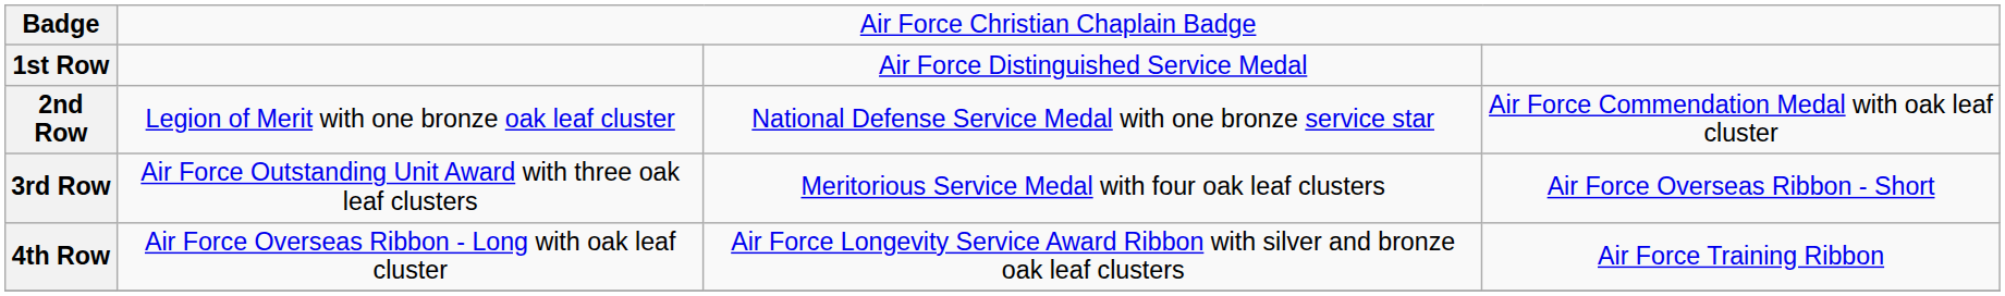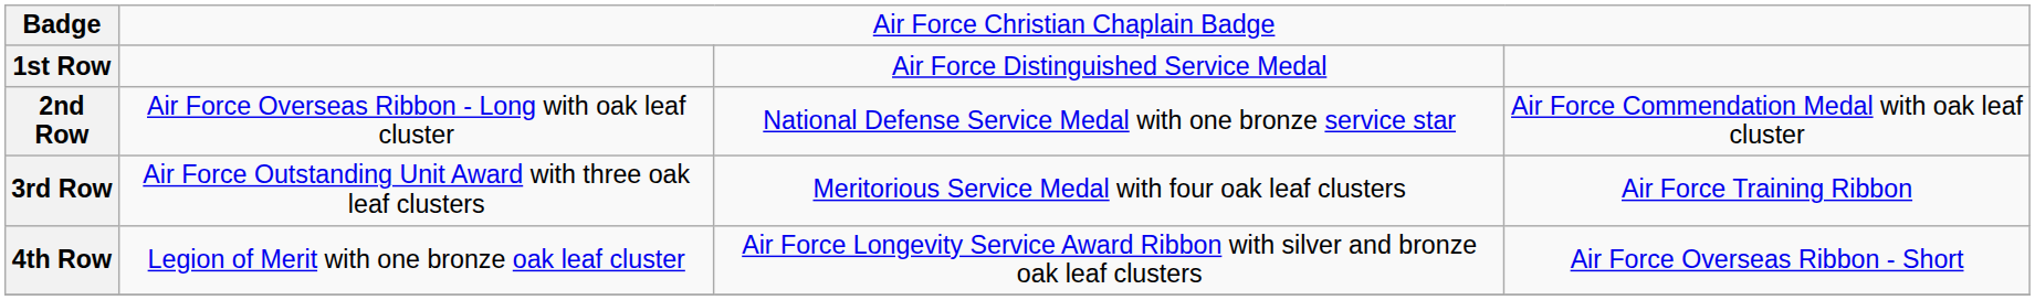 <table class="wikitable" style="margin:1em auto; text-align:center;">
 <tr>
 <th>Badge</th>
 <td colspan="3"><a href='#'>Air Force Christian Chaplain Badge</a></td>
 </tr>
 <tr>
 <th>1st Row</th>
 <td></td>
 <td><a href='#'>Air Force Distinguished Service Medal</a></td>
 <td></td>
 </tr>
 <tr>
 <th>2nd Row</th>
-<td><a href='#'>Legion of Merit</a> with one bronze <a href='#'>oak leaf cluster</a></td>
+<td><a href='#'>Air Force Overseas Ribbon - Long</a> with oak leaf cluster</td>
 <td><a href='#'>National Defense Service Medal</a> with one bronze <a href='#'>service star</a></td>
 <td><a href='#'>Air Force Commendation Medal</a> with oak leaf cluster</td>
 </tr>
 <tr>
 <th>3rd Row</th>
 <td><a href='#'>Air Force Outstanding Unit Award</a> with three oak leaf clusters</td>
 <td><a href='#'>Meritorious Service Medal</a> with four oak leaf clusters</td>
-<td><a href='#'>Air Force Overseas Ribbon - Short</a></td>
+<td><a href='#'>Air Force Training Ribbon</a></td>
 </tr>
 <tr>
 <th>4th Row</th>
-<td><a href='#'>Air Force Overseas Ribbon - Long</a> with oak leaf cluster</td>
+<td><a href='#'>Legion of Merit</a> with one bronze <a href='#'>oak leaf cluster</a></td>
 <td><a href='#'>Air Force Longevity Service Award Ribbon</a> with silver and bronze oak leaf clusters</td>
-<td><a href='#'>Air Force Training Ribbon</a></td>
+<td><a href='#'>Air Force Overseas Ribbon - Short</a></td>
 </tr>
 <tr>
 </tr>
 </table>
